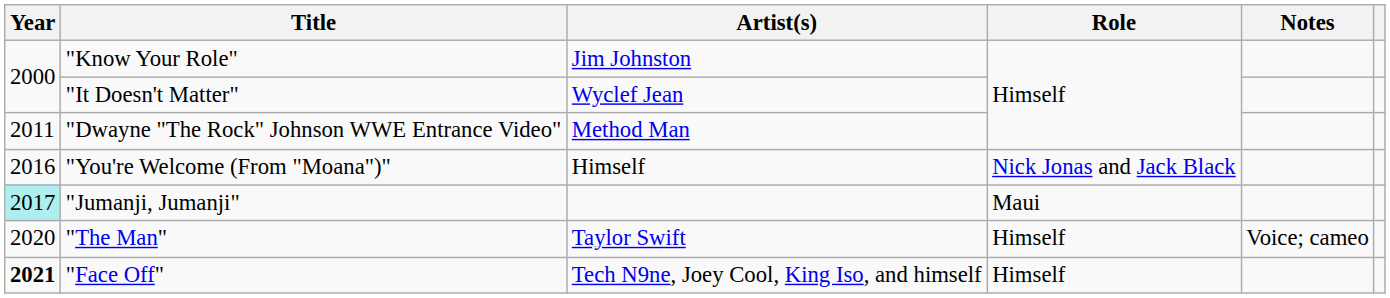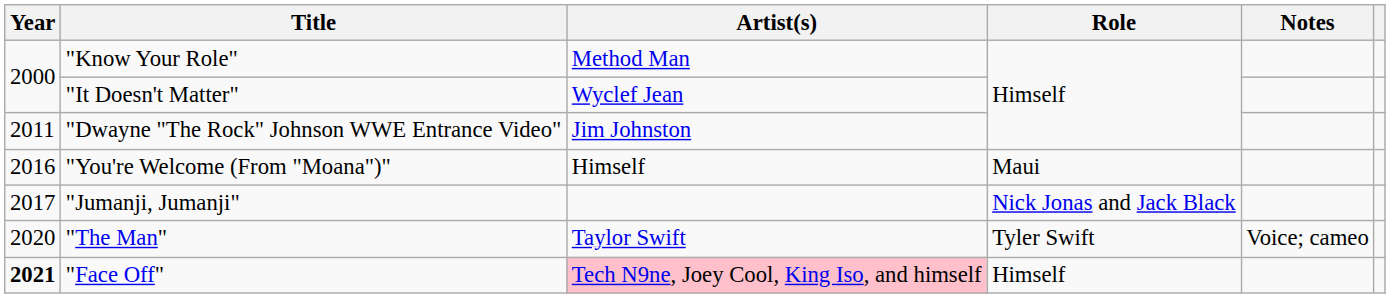 <table class="wikitable sortable">
 <tr>
 <th>Year</th>
 <th>Title</th>
 <th>Artist(s)</th>
 <th>Role</th>
 <th class="unsortable">Notes</th>
 <th class="unsortable"></th>
 </tr>
 <tr>
 <td rowspan=2>2000</td>
 <td>"Know Your Role"</td>
-<td><a href='#'>Jim Johnston</a></td>
+<td><a href='#'>Method Man</a></td>
 <td rowspan=3>Himself</td>
 <td></td>
 <td></td>
 </tr>
 <tr>
 <td>"It Doesn't Matter"</td>
 <td><a href='#'>Wyclef Jean</a></td>
 <td></td>
 <td></td>
 </tr>
 <tr>
 <td>2011</td>
 <td>"Dwayne "The Rock" Johnson WWE Entrance Video"</td>
-<td><a href='#'>Method Man</a></td>
+<td><a href='#'>Jim Johnston</a></td>
 <td></td>
 <td></td>
 </tr>
 <tr>
 <td>2016</td>
 <td>"You're Welcome (From "Moana")"</td>
 <td>Himself</td>
-<td><a href='#'>Nick Jonas</a> and <a href='#'>Jack Black</a></td>
+<td>Maui</td>
 <td></td>
 <td style="text-align: center;"></td>
 </tr>
 <tr>
-<td style="background: paleturquoise;">2017</td>
+<td>2017</td>
 <td>"Jumanji, Jumanji"</td>
 <td></td>
-<td>Maui</td>
+<td><a href='#'>Nick Jonas</a> and <a href='#'>Jack Black</a></td>
 <td></td>
 <td style="text-align: center;"></td>
 </tr>
 <tr>
 <td>2020</td>
 <td>"<a href='#'>The Man</a>"</td>
 <td><a href='#'>Taylor Swift</a></td>
-<td>Himself</td>
+<td>Tyler Swift</td>
 <td>Voice; cameo</td>
 <td style="text-align: center;"></td>
 </tr>
 <tr>
 <td><strong>2021</strong></td>
 <td>"<a href='#'>Face Off</a>"</td>
-<td><a href='#'>Tech N9ne</a>, Joey Cool, <a href='#'>King Iso</a>, and himself</td>
+<td style="background: pink;"><a href='#'>Tech N9ne</a>, Joey Cool, <a href='#'>King Iso</a>, and himself</td>
 <td>Himself</td>
 <td></td>
 <td style="text-align: center;"></td>
 </tr>
 </table>
